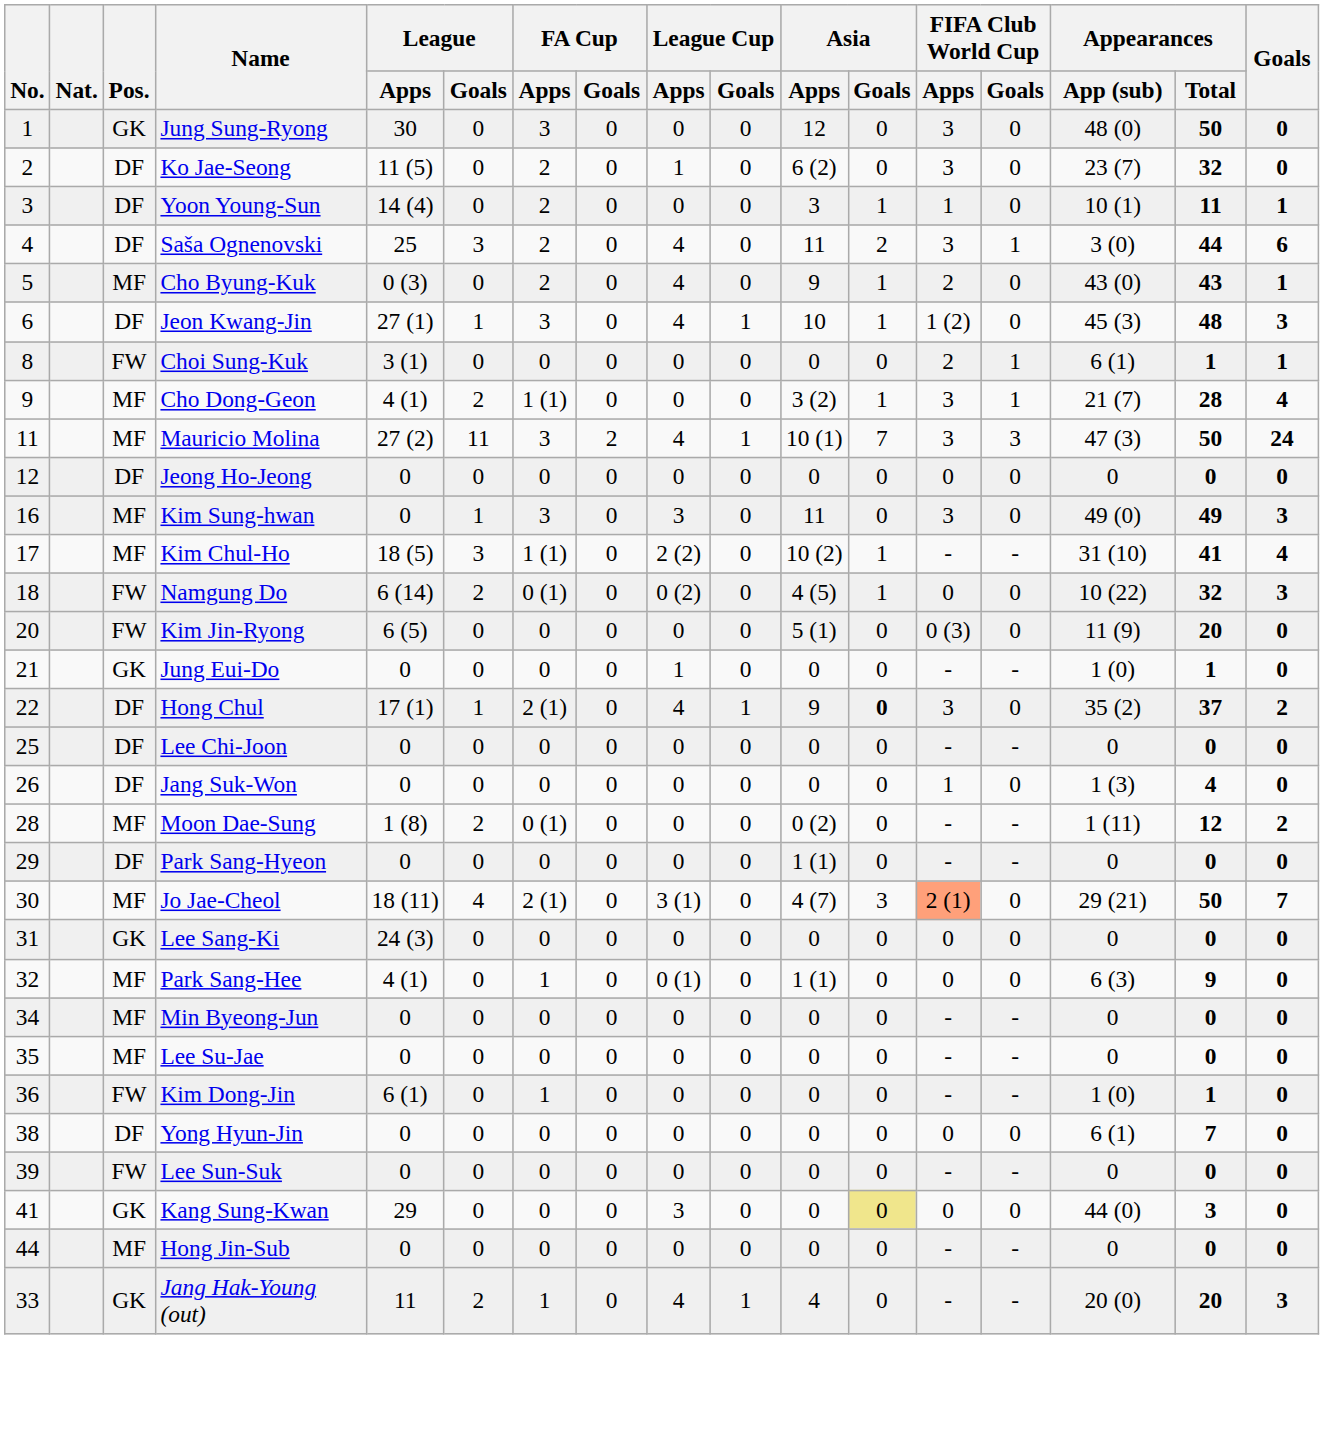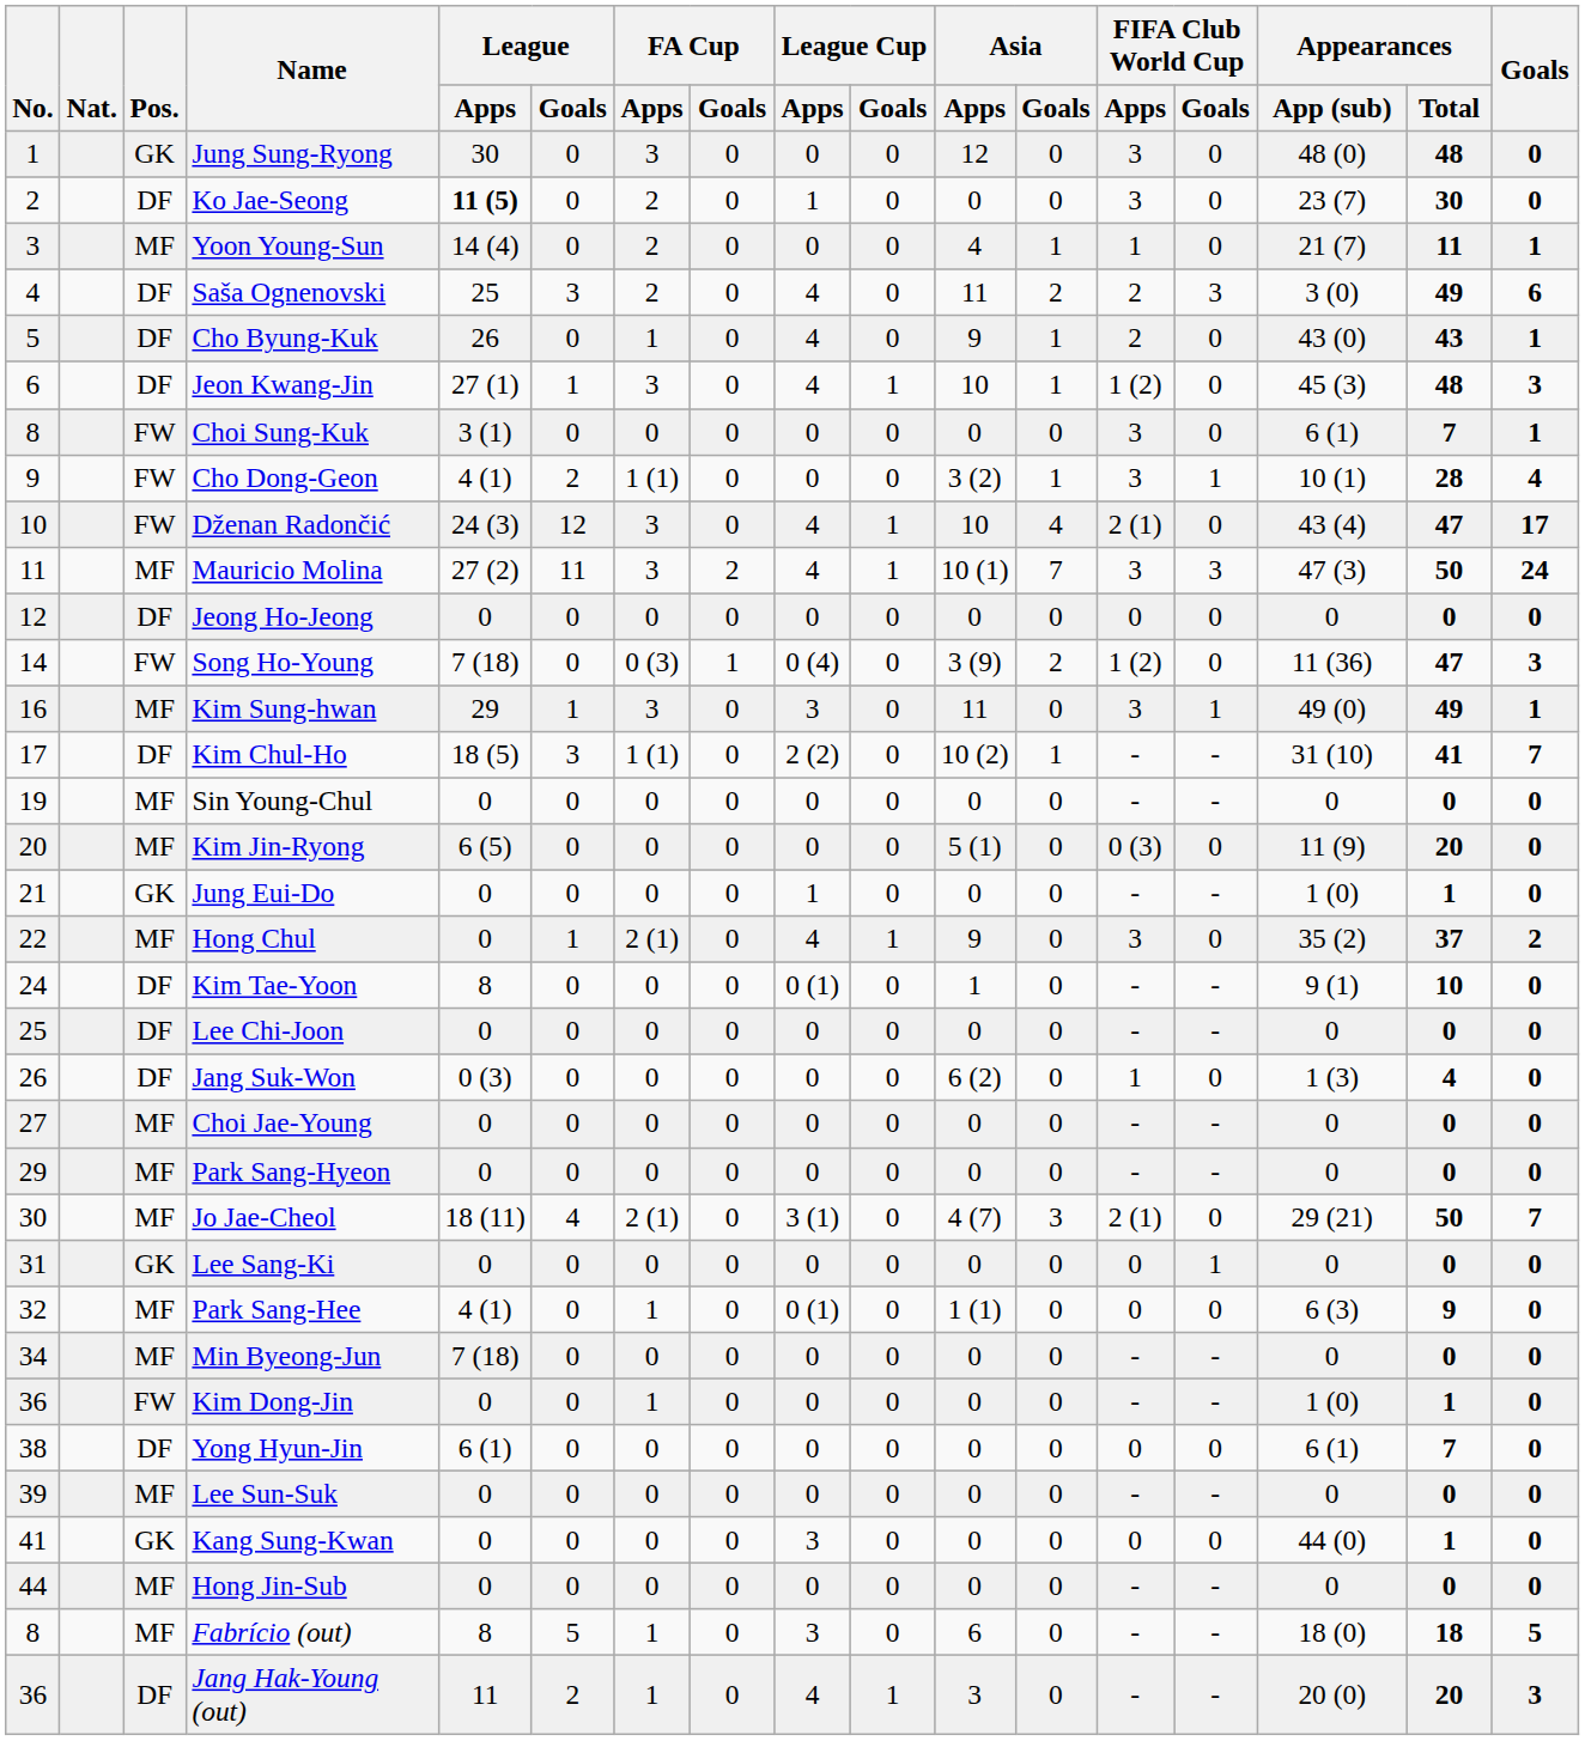 <table class="wikitable" style="font-size: 95%; text-align: center;">
 <tr>
 <th rowspan="2" style="vertical-align:bottom;">No.</th>
 <th rowspan="2" style="vertical-align:bottom;">Nat.</th>
 <th rowspan="2" style="vertical-align:bottom;">Pos.</th>
 <th rowspan="2" style="width:130px;">Name</th>
 <th colspan="2" style="width:80px;">League</th>
 <th colspan="2" style="width:80px;">FA Cup</th>
 <th colspan="2" style="width:80px;">League Cup</th>
 <th colspan="2" style="width:80px;">Asia</th>
 <th colspan="2" style="width:80px;">FIFA Club <br> World Cup</th>
 <th colspan="2" style="width:120px;">Appearances</th>
 <th rowspan="2" style="width:40px;">Goals</th>
 </tr>
 <tr>
 <th>Apps</th>
 <th>Goals</th>
 <th>Apps</th>
 <th>Goals</th>
 <th>Apps</th>
 <th>Goals</th>
 <th>Apps</th>
 <th>Goals</th>
 <th>Apps</th>
 <th>Goals</th>
 <th>App (sub)</th>
 <th>Total</th>
 </tr>
 <tr style="background:#f0f0f0;">
 <td>1</td>
 <td></td>
 <td>GK</td>
 <td align="left"><a href='#'>Jung Sung-Ryong</a></td>
 <td>30</td>
 <td>0</td>
 <td>3</td>
 <td>0</td>
 <td>0</td>
 <td>0</td>
 <td>12</td>
 <td>0</td>
 <td>3</td>
 <td>0</td>
 <td>48 (0)</td>
-<td><strong>50</strong></td>
+<td><strong>48</strong></td>
 <td><strong>0</strong></td>
 </tr>
 <tr>
 <td>2</td>
 <td></td>
 <td>DF</td>
 <td align="left"><a href='#'>Ko Jae-Seong</a></td>
-<td>11 (5)</td>
+<td><strong>11 (5)</strong></td>
 <td>0</td>
 <td>2</td>
 <td>0</td>
 <td>1</td>
 <td>0</td>
-<td>6 (2)</td>
+<td>0</td>
 <td>0</td>
 <td>3</td>
 <td>0</td>
 <td>23 (7)</td>
-<td><strong>32</strong></td>
+<td><strong>30</strong></td>
 <td><strong>0</strong></td>
 </tr>
 <tr style="background:#f0f0f0;">
 <td>3</td>
 <td></td>
-<td>DF</td>
+<td>MF</td>
 <td align="left"><a href='#'>Yoon Young-Sun</a></td>
 <td>14 (4)</td>
 <td>0</td>
 <td>2</td>
 <td>0</td>
 <td>0</td>
 <td>0</td>
-<td>3</td>
+<td>4</td>
 <td>1</td>
 <td>1</td>
 <td>0</td>
-<td>10 (1)</td>
+<td>21 (7)</td>
 <td><strong>11</strong></td>
 <td><strong>1</strong></td>
 </tr>
 <tr>
 <td>4</td>
 <td></td>
 <td>DF</td>
 <td align="left"><a href='#'>Saša Ognenovski</a></td>
 <td>25</td>
 <td>3</td>
 <td>2</td>
 <td>0</td>
 <td>4</td>
 <td>0</td>
 <td>11</td>
 <td>2</td>
+<td>2</td>
 <td>3</td>
-<td>1</td>
 <td>3 (0)</td>
-<td><strong>44</strong></td>
+<td><strong>49</strong></td>
 <td><strong>6</strong></td>
 </tr>
 <tr style="background:#f0f0f0;">
 <td>5</td>
 <td></td>
-<td>MF</td>
+<td>DF</td>
 <td align="left"><a href='#'>Cho Byung-Kuk</a></td>
-<td>0 (3)</td>
+<td>26</td>
 <td>0</td>
-<td>2</td>
+<td>1</td>
 <td>0</td>
 <td>4</td>
 <td>0</td>
 <td>9</td>
 <td>1</td>
 <td>2</td>
 <td>0</td>
 <td>43 (0)</td>
 <td><strong>43</strong></td>
 <td><strong>1</strong></td>
 </tr>
 <tr>
 <td>6</td>
 <td></td>
 <td>DF</td>
 <td align="left"><a href='#'>Jeon Kwang-Jin</a></td>
 <td>27 (1)</td>
 <td>1</td>
 <td>3</td>
 <td>0</td>
 <td>4</td>
 <td>1</td>
 <td>10</td>
 <td>1</td>
 <td>1 (2)</td>
 <td>0</td>
 <td>45 (3)</td>
 <td><strong>48</strong></td>
 <td><strong>3</strong></td>
 </tr>
 <tr style="background:#f0f0f0;">
 <td>8</td>
 <td></td>
 <td>FW</td>
 <td align="left"><a href='#'>Choi Sung-Kuk</a></td>
 <td>3 (1)</td>
 <td>0</td>
 <td>0</td>
 <td>0</td>
 <td>0</td>
 <td>0</td>
 <td>0</td>
 <td>0</td>
-<td>2</td>
-<td>1</td>
+<td>3</td>
+<td>0</td>
 <td>6 (1)</td>
-<td><strong>1</strong></td>
+<td><strong>7</strong></td>
 <td><strong>1</strong></td>
 </tr>
 <tr>
 <td>9</td>
 <td></td>
-<td>MF</td>
+<td>FW</td>
 <td align="left"><a href='#'>Cho Dong-Geon</a></td>
 <td>4 (1)</td>
 <td>2</td>
 <td>1 (1)</td>
 <td>0</td>
 <td>0</td>
 <td>0</td>
 <td>3 (2)</td>
 <td>1</td>
 <td>3</td>
 <td>1</td>
-<td>21 (7)</td>
+<td>10 (1)</td>
 <td><strong>28</strong></td>
 <td><strong>4</strong></td>
+</tr>
+<tr style="background:#f0f0f0;">
+<td>10</td>
+<td></td>
+<td>FW</td>
+<td align="left"><a href='#'>Dženan Radončić</a></td>
+<td>24 (3)</td>
+<td>12</td>
+<td>3</td>
+<td>0</td>
+<td>4</td>
+<td>1</td>
+<td>10</td>
+<td>4</td>
+<td>2 (1)</td>
+<td>0</td>
+<td>43 (4)</td>
+<td><strong>47</strong></td>
+<td><strong>17</strong></td>
 </tr>
 <tr>
 <td>11</td>
 <td></td>
 <td>MF</td>
 <td align="left"><a href='#'>Mauricio Molina</a></td>
 <td>27 (2)</td>
 <td>11</td>
 <td>3</td>
 <td>2</td>
 <td>4</td>
 <td>1</td>
 <td>10 (1)</td>
 <td>7</td>
 <td>3</td>
 <td>3</td>
 <td>47 (3)</td>
 <td><strong>50</strong></td>
 <td><strong>24</strong></td>
 </tr>
 <tr style="background:#f0f0f0;">
 <td>12</td>
 <td></td>
 <td>DF</td>
 <td align="left"><a href='#'>Jeong Ho-Jeong</a></td>
 <td>0</td>
 <td>0</td>
 <td>0</td>
 <td>0</td>
 <td>0</td>
 <td>0</td>
 <td>0</td>
 <td>0</td>
 <td>0</td>
 <td>0</td>
 <td>0</td>
 <td><strong>0</strong></td>
 <td><strong>0</strong></td>
 </tr>
+<tr>
+<td>14</td>
+<td></td>
+<td>FW</td>
+<td align="left"><a href='#'>Song Ho-Young</a></td>
+<td>7 (18)</td>
+<td>0</td>
+<td>0 (3)</td>
+<td>1</td>
+<td>0 (4)</td>
+<td>0</td>
+<td>3 (9)</td>
+<td>2</td>
+<td>1 (2)</td>
+<td>0</td>
+<td>11 (36)</td>
+<td><strong>47</strong></td>
+<td><strong>3</strong></td>
+</tr>
 <tr style="background:#f0f0f0;">
 <td>16</td>
 <td></td>
 <td>MF</td>
 <td align="left"><a href='#'>Kim Sung-hwan</a></td>
-<td>0</td>
+<td>29</td>
 <td>1</td>
 <td>3</td>
 <td>0</td>
 <td>3</td>
 <td>0</td>
 <td>11</td>
 <td>0</td>
 <td>3</td>
-<td>0</td>
+<td>1</td>
 <td>49 (0)</td>
 <td><strong>49</strong></td>
-<td><strong>3</strong></td>
+<td><strong>1</strong></td>
 </tr>
 <tr>
 <td>17</td>
 <td></td>
-<td>MF</td>
+<td>DF</td>
 <td align="left"><a href='#'>Kim Chul-Ho</a></td>
 <td>18 (5)</td>
 <td>3</td>
 <td>1 (1)</td>
 <td>0</td>
 <td>2 (2)</td>
 <td>0</td>
 <td>10 (2)</td>
 <td>1</td>
 <td>-</td>
 <td>-</td>
 <td>31 (10)</td>
 <td><strong>41</strong></td>
-<td><strong>4</strong></td>
+<td><strong>7</strong></td>
 </tr>
-<tr style="background:#f0f0f0;">
-<td>18</td>
+<tr>
+<td>19</td>
 <td></td>
-<td>FW</td>
-<td align="left"><a href='#'>Namgung Do</a></td>
-<td>6 (14)</td>
-<td>2</td>
-<td>0 (1)</td>
-<td>0</td>
-<td>0 (2)</td>
-<td>0</td>
-<td>4 (5)</td>
-<td>1</td>
+<td>MF</td>
+<td align="left">Sin Young-Chul</td>
 <td>0</td>
 <td>0</td>
-<td>10 (22)</td>
-<td><strong>32</strong></td>
-<td><strong>3</strong></td>
+<td>0</td>
+<td>0</td>
+<td>0</td>
+<td>0</td>
+<td>0</td>
+<td>0</td>
+<td>-</td>
+<td>-</td>
+<td>0</td>
+<td><strong>0</strong></td>
+<td><strong>0</strong></td>
 </tr>
 <tr style="background:#f0f0f0;">
 <td>20</td>
 <td></td>
-<td>FW</td>
+<td>MF</td>
 <td align="left"><a href='#'>Kim Jin-Ryong</a></td>
 <td>6 (5)</td>
 <td>0</td>
 <td>0</td>
 <td>0</td>
 <td>0</td>
 <td>0</td>
 <td>5 (1)</td>
 <td>0</td>
 <td>0 (3)</td>
 <td>0</td>
 <td>11 (9)</td>
 <td><strong>20</strong></td>
 <td><strong>0</strong></td>
 </tr>
 <tr>
 <td>21</td>
 <td></td>
 <td>GK</td>
 <td align="left"><a href='#'>Jung Eui-Do</a></td>
 <td>0</td>
 <td>0</td>
 <td>0</td>
 <td>0</td>
 <td>1</td>
 <td>0</td>
 <td>0</td>
 <td>0</td>
 <td>-</td>
 <td>-</td>
 <td>1 (0)</td>
 <td><strong>1</strong></td>
 <td><strong>0</strong></td>
 </tr>
 <tr style="background:#f0f0f0;">
 <td>22</td>
 <td></td>
-<td>DF</td>
+<td>MF</td>
 <td align="left"><a href='#'>Hong Chul</a></td>
-<td>17 (1)</td>
+<td>0</td>
 <td>1</td>
 <td>2 (1)</td>
 <td>0</td>
 <td>4</td>
 <td>1</td>
 <td>9</td>
-<td><strong>0</strong></td>
+<td>0</td>
 <td>3</td>
 <td>0</td>
 <td>35 (2)</td>
 <td><strong>37</strong></td>
 <td><strong>2</strong></td>
+</tr>
+<tr>
+<td>24</td>
+<td></td>
+<td>DF</td>
+<td align="left"><a href='#'>Kim Tae-Yoon</a></td>
+<td>8</td>
+<td>0</td>
+<td>0</td>
+<td>0</td>
+<td>0 (1)</td>
+<td>0</td>
+<td>1</td>
+<td>0</td>
+<td>-</td>
+<td>-</td>
+<td>9 (1)</td>
+<td><strong>10</strong></td>
+<td><strong>0</strong></td>
 </tr>
 <tr style="background:#f0f0f0;">
 <td>25</td>
 <td></td>
 <td>DF</td>
 <td align="left"><a href='#'>Lee Chi-Joon</a></td>
 <td>0</td>
 <td>0</td>
 <td>0</td>
 <td>0</td>
 <td>0</td>
 <td>0</td>
 <td>0</td>
 <td>0</td>
 <td>-</td>
 <td>-</td>
 <td>0</td>
 <td><strong>0</strong></td>
 <td><strong>0</strong></td>
 </tr>
 <tr>
 <td>26</td>
 <td></td>
 <td>DF</td>
 <td align="left"><a href='#'>Jang Suk-Won</a></td>
+<td>0 (3)</td>
+<td>0</td>
+<td>0</td>
+<td>0</td>
+<td>0</td>
+<td>0</td>
+<td>6 (2)</td>
+<td>0</td>
+<td>1</td>
+<td>0</td>
+<td>1 (3)</td>
+<td><strong>4</strong></td>
+<td><strong>0</strong></td>
+</tr>
+<tr style="background:#f0f0f0;">
+<td>27</td>
+<td></td>
+<td>MF</td>
+<td align="left"><a href='#'>Choi Jae-Young</a></td>
 <td>0</td>
 <td>0</td>
 <td>0</td>
 <td>0</td>
 <td>0</td>
 <td>0</td>
 <td>0</td>
 <td>0</td>
-<td>1</td>
-<td>0</td>
-<td>1 (3)</td>
-<td><strong>4</strong></td>
-<td><strong>0</strong></td>
-</tr>
-<tr>
-<td>28</td>
-<td></td>
-<td>MF</td>
-<td align="left"><a href='#'>Moon Dae-Sung</a></td>
-<td>1 (8)</td>
-<td>2</td>
-<td>0 (1)</td>
-<td>0</td>
-<td>0</td>
-<td>0</td>
-<td>0 (2)</td>
-<td>0</td>
 <td>-</td>
 <td>-</td>
-<td>1 (11)</td>
-<td><strong>12</strong></td>
-<td><strong>2</strong></td>
+<td>0</td>
+<td><strong>0</strong></td>
+<td><strong>0</strong></td>
 </tr>
 <tr style="background:#f0f0f0;">
 <td>29</td>
 <td></td>
-<td>DF</td>
+<td>MF</td>
 <td align="left"><a href='#'>Park Sang-Hyeon</a></td>
 <td>0</td>
 <td>0</td>
 <td>0</td>
 <td>0</td>
 <td>0</td>
 <td>0</td>
-<td>1 (1)</td>
+<td>0</td>
 <td>0</td>
 <td>-</td>
 <td>-</td>
 <td>0</td>
 <td><strong>0</strong></td>
 <td><strong>0</strong></td>
 </tr>
 <tr>
 <td>30</td>
 <td></td>
 <td>MF</td>
 <td align="left"><a href='#'>Jo Jae-Cheol</a></td>
 <td>18 (11)</td>
 <td>4</td>
 <td>2 (1)</td>
 <td>0</td>
 <td>3 (1)</td>
 <td>0</td>
 <td>4 (7)</td>
 <td>3</td>
-<td style="background: lightsalmon;">2 (1)</td>
+<td>2 (1)</td>
 <td>0</td>
 <td>29 (21)</td>
 <td><strong>50</strong></td>
 <td><strong>7</strong></td>
 </tr>
 <tr style="background:#f0f0f0;">
 <td>31</td>
 <td></td>
 <td>GK</td>
 <td align="left"><a href='#'>Lee Sang-Ki</a></td>
-<td>24 (3)</td>
 <td>0</td>
 <td>0</td>
 <td>0</td>
 <td>0</td>
 <td>0</td>
 <td>0</td>
 <td>0</td>
 <td>0</td>
 <td>0</td>
+<td>1</td>
 <td>0</td>
 <td><strong>0</strong></td>
 <td><strong>0</strong></td>
 </tr>
 <tr>
 <td>32</td>
 <td></td>
 <td>MF</td>
 <td align="left"><a href='#'>Park Sang-Hee</a></td>
 <td>4 (1)</td>
 <td>0</td>
 <td>1</td>
 <td>0</td>
 <td>0 (1)</td>
 <td>0</td>
 <td>1 (1)</td>
 <td>0</td>
 <td>0</td>
 <td>0</td>
 <td>6 (3)</td>
 <td><strong>9</strong></td>
 <td><strong>0</strong></td>
 </tr>
 <tr style="background:#f0f0f0;">
 <td>34</td>
 <td></td>
 <td>MF</td>
 <td align="left"><a href='#'>Min Byeong-Jun</a></td>
-<td>0</td>
-<td>0</td>
-<td>0</td>
-<td>0</td>
-<td>0</td>
-<td>0</td>
-<td>0</td>
-<td>0</td>
-<td>-</td>
-<td>-</td>
-<td>0</td>
-<td><strong>0</strong></td>
-<td><strong>0</strong></td>
-</tr>
-<tr>
-<td>35</td>
-<td></td>
-<td>MF</td>
-<td align="left"><a href='#'>Lee Su-Jae</a></td>
-<td>0</td>
+<td>7 (18)</td>
 <td>0</td>
 <td>0</td>
 <td>0</td>
 <td>0</td>
 <td>0</td>
 <td>0</td>
 <td>0</td>
 <td>-</td>
 <td>-</td>
 <td>0</td>
 <td><strong>0</strong></td>
 <td><strong>0</strong></td>
 </tr>
 <tr style="background:#f0f0f0;">
 <td>36</td>
 <td></td>
 <td>FW</td>
 <td align="left"><a href='#'>Kim Dong-Jin</a></td>
-<td>6 (1)</td>
+<td>0</td>
 <td>0</td>
 <td>1</td>
 <td>0</td>
 <td>0</td>
 <td>0</td>
 <td>0</td>
 <td>0</td>
 <td>-</td>
 <td>-</td>
 <td>1 (0)</td>
 <td><strong>1</strong></td>
 <td><strong>0</strong></td>
 </tr>
 <tr>
 <td>38</td>
 <td></td>
 <td>DF</td>
 <td align="left"><a href='#'>Yong Hyun-Jin</a></td>
-<td>0</td>
+<td>6 (1)</td>
 <td>0</td>
 <td>0</td>
 <td>0</td>
 <td>0</td>
 <td>0</td>
 <td>0</td>
 <td>0</td>
 <td>0</td>
 <td>0</td>
 <td>6 (1)</td>
 <td><strong>7</strong></td>
 <td><strong>0</strong></td>
 </tr>
 <tr style="background:#f0f0f0;">
 <td>39</td>
 <td></td>
-<td>FW</td>
+<td>MF</td>
 <td align="left"><a href='#'>Lee Sun-Suk</a></td>
 <td>0</td>
 <td>0</td>
 <td>0</td>
 <td>0</td>
 <td>0</td>
 <td>0</td>
 <td>0</td>
 <td>0</td>
 <td>-</td>
 <td>-</td>
 <td>0</td>
 <td><strong>0</strong></td>
 <td><strong>0</strong></td>
 </tr>
 <tr>
 <td>41</td>
 <td></td>
 <td>GK</td>
 <td align="left"><a href='#'>Kang Sung-Kwan</a></td>
-<td>29</td>
+<td>0</td>
 <td>0</td>
 <td>0</td>
 <td>0</td>
 <td>3</td>
 <td>0</td>
 <td>0</td>
-<td style="background: khaki;">0</td>
+<td>0</td>
 <td>0</td>
 <td>0</td>
 <td>44 (0)</td>
-<td><strong>3</strong></td>
+<td><strong>1</strong></td>
 <td><strong>0</strong></td>
 </tr>
 <tr style="background:#f0f0f0;">
 <td>44</td>
 <td></td>
 <td>MF</td>
 <td align="left"><a href='#'>Hong Jin-Sub</a></td>
 <td>0</td>
 <td>0</td>
 <td>0</td>
 <td>0</td>
 <td>0</td>
 <td>0</td>
 <td>0</td>
 <td>0</td>
 <td>-</td>
 <td>-</td>
 <td>0</td>
 <td><strong>0</strong></td>
 <td><strong>0</strong></td>
 </tr>
+<tr>
+<td>8</td>
+<td></td>
+<td>MF</td>
+<td align="left"><em><a href='#'>Fabrício</a> (out)</em></td>
+<td>8</td>
+<td>5</td>
+<td>1</td>
+<td>0</td>
+<td>3</td>
+<td>0</td>
+<td>6</td>
+<td>0</td>
+<td>-</td>
+<td>-</td>
+<td>18 (0)</td>
+<td><strong>18</strong></td>
+<td><strong>5</strong></td>
+</tr>
 <tr style="background:#f0f0f0;">
-<td>33</td>
+<td>36</td>
 <td></td>
-<td>GK</td>
+<td>DF</td>
 <td align="left"><em><a href='#'>Jang Hak-Young</a> (out)</em></td>
 <td>11</td>
 <td>2</td>
 <td>1</td>
 <td>0</td>
 <td>4</td>
 <td>1</td>
-<td>4</td>
+<td>3</td>
 <td>0</td>
 <td>-</td>
 <td>-</td>
 <td>20 (0)</td>
 <td><strong>20</strong></td>
 <td><strong>3</strong></td>
 </tr>
 </table>
